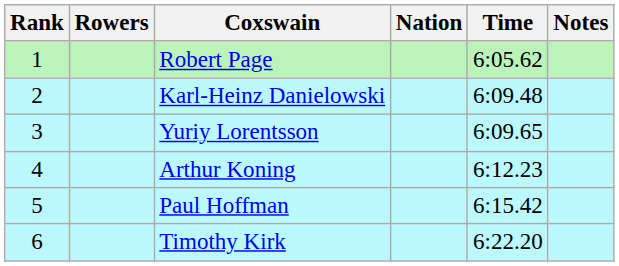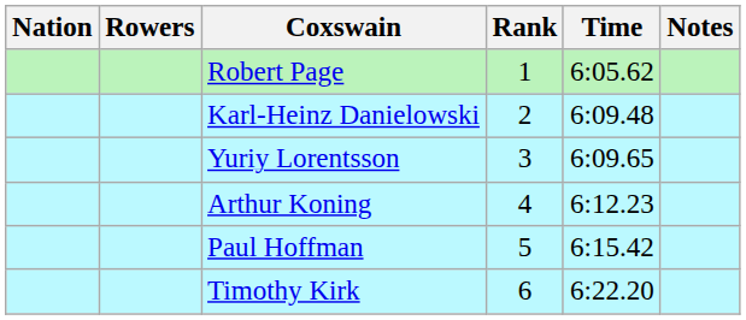 <table class="wikitable sortable" style="text-align:center">
 <tr>
-<th>Rank</th>
+<th>Nation</th>
 <th>Rowers</th>
 <th>Coxswain</th>
-<th>Nation</th>
+<th>Rank</th>
 <th>Time</th>
 <th>Notes</th>
 </tr>
 <tr bgcolor=bbf3bb>
-<td>1</td>
+<td align=left></td>
 <td align=left></td>
 <td align=left><a href='#'>Robert Page</a></td>
-<td align=left></td>
+<td>1</td>
 <td>6:05.62</td>
 <td></td>
 </tr>
 <tr bgcolor=bbf9ff>
-<td>2</td>
+<td align=left></td>
 <td align=left></td>
 <td align=left><a href='#'>Karl-Heinz Danielowski</a></td>
-<td align=left></td>
+<td>2</td>
 <td>6:09.48</td>
 <td></td>
 </tr>
 <tr bgcolor=bbf9ff>
-<td>3</td>
+<td align=left></td>
 <td align=left></td>
 <td align=left><a href='#'>Yuriy Lorentsson</a></td>
-<td align=left></td>
+<td>3</td>
 <td>6:09.65</td>
 <td></td>
 </tr>
 <tr bgcolor=bbf9ff>
-<td>4</td>
+<td align=left></td>
 <td align=left></td>
 <td align=left><a href='#'>Arthur Koning</a></td>
-<td align=left></td>
+<td>4</td>
 <td>6:12.23</td>
 <td></td>
 </tr>
 <tr bgcolor=bbf9ff>
-<td>5</td>
+<td align=left></td>
 <td align=left></td>
 <td align=left><a href='#'>Paul Hoffman</a></td>
-<td align=left></td>
+<td>5</td>
 <td>6:15.42</td>
 <td></td>
 </tr>
 <tr bgcolor=bbf9ff>
-<td>6</td>
+<td align=left></td>
 <td align=left></td>
 <td align=left><a href='#'>Timothy Kirk</a></td>
-<td align=left></td>
+<td>6</td>
 <td>6:22.20</td>
 <td></td>
 </tr>
 </table>
